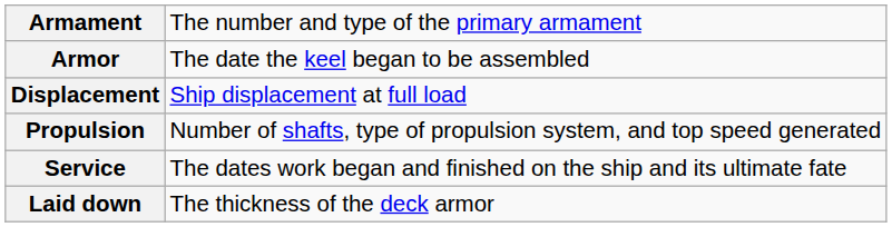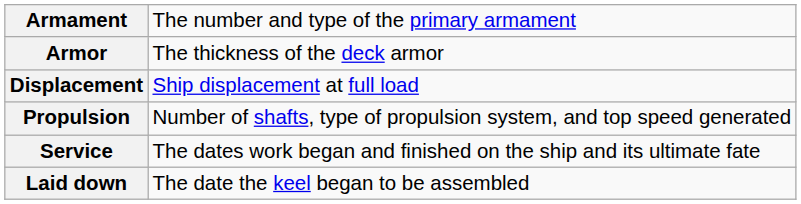 <table class="wikitable plainrowheaders" style="float: right; margin: 0 0 0 1em;">
 <tr>
 <th scope="row">Armament</th>
 <td>The number and type of the <a href='#'>primary armament</a></td>
 </tr>
 <tr>
 <th scope="row">Armor</th>
-<td>The date the <a href='#'>keel</a> began to be assembled</td>
+<td>The thickness of the <a href='#'>deck</a> armor</td>
 </tr>
 <tr>
 <th scope="row">Displacement</th>
 <td><a href='#'>Ship displacement</a> at <a href='#'>full load</a></td>
 </tr>
 <tr>
 <th scope="row">Propulsion</th>
 <td>Number of <a href='#'>shafts</a>, type of propulsion system, and top speed generated</td>
 </tr>
 <tr>
 <th scope="row">Service</th>
 <td>The dates work began and finished on the ship and its ultimate fate</td>
 </tr>
 <tr>
 <th scope="row">Laid down</th>
-<td>The thickness of the <a href='#'>deck</a> armor</td>
+<td>The date the <a href='#'>keel</a> began to be assembled</td>
 </tr>
 </table>
